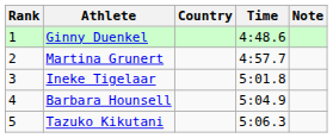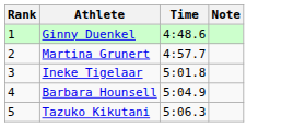 <table class="wikitable sortable">
 <tr>
 <th>Rank</th>
 <th>Athlete</th>
-<th>Country</th>
 <th>Time</th>
 <th>Note</th>
 </tr>
 <tr bgcolor=#CCFFCC>
 <td>1</td>
 <td><a href='#'>Ginny Duenkel</a></td>
-<td></td>
 <td>4:48.6</td>
 <td></td>
 </tr>
 <tr>
 <td>2</td>
 <td><a href='#'>Martina Grunert</a></td>
-<td></td>
 <td>4:57.7</td>
 <td></td>
 </tr>
 <tr>
 <td>3</td>
 <td><a href='#'>Ineke Tigelaar</a></td>
-<td></td>
 <td>5:01.8</td>
 <td></td>
 </tr>
 <tr>
 <td>4</td>
 <td><a href='#'>Barbara Hounsell</a></td>
-<td></td>
 <td>5:04.9</td>
 <td></td>
 </tr>
 <tr>
 <td>5</td>
 <td><a href='#'>Tazuko Kikutani</a></td>
-<td></td>
 <td>5:06.3</td>
 <td></td>
 </tr>
 </table>
